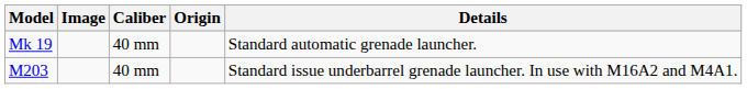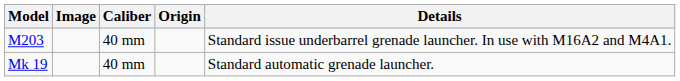 <table class="wikitable">
 <tr style="background:#aabccc;">
 <th>Model</th>
 <th>Image</th>
 <th>Caliber</th>
 <th>Origin</th>
 <th>Details</th>
 </tr>
 <tr>
+<td><a href='#'>M203</a></td>
+<td></td>
+<td>40 mm</td>
+<td></td>
+<td>Standard issue underbarrel grenade launcher. In use with M16A2 and M4A1.</td>
+</tr>
+<tr>
 <td><a href='#'>Mk 19</a></td>
 <td></td>
 <td>40 mm</td>
 <td></td>
 <td>Standard automatic grenade launcher.</td>
 </tr>
-<tr>
-<td><a href='#'>M203</a></td>
-<td></td>
-<td>40 mm</td>
-<td></td>
-<td>Standard issue underbarrel grenade launcher. In use with M16A2 and M4A1.</td>
-</tr>
 </table>
